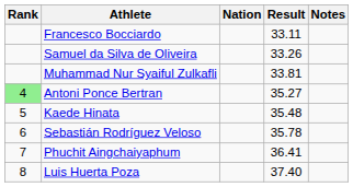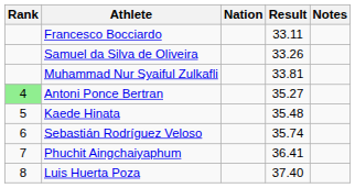 <table class="wikitable sortable" style="text-align:center">
 <tr>
 <th>Rank</th>
 <th>Athlete</th>
 <th>Nation</th>
 <th>Result</th>
 <th>Notes</th>
 </tr>
 <tr>
 <td></td>
 <td align=left><a href='#'>Francesco Bocciardo</a></td>
 <td align=left></td>
 <td>33.11</td>
 <td></td>
 </tr>
 <tr>
 <td></td>
 <td align=left><a href='#'>Samuel da Silva de Oliveira</a></td>
 <td align=left></td>
 <td>33.26</td>
 <td></td>
 </tr>
 <tr>
 <td></td>
 <td align=left><a href='#'>Muhammad Nur Syaiful Zulkafli</a></td>
 <td align=left></td>
 <td>33.81</td>
 <td></td>
 </tr>
 <tr>
 <td style="background: lightgreen;">4</td>
 <td align=left><a href='#'>Antoni Ponce Bertran</a></td>
 <td align=left></td>
 <td>35.27</td>
 <td></td>
 </tr>
 <tr>
 <td>5</td>
 <td align=left><a href='#'>Kaede Hinata</a></td>
 <td align=left></td>
 <td>35.48</td>
 <td></td>
 </tr>
 <tr>
 <td>6</td>
 <td align=left><a href='#'>Sebastián Rodríguez Veloso</a></td>
 <td align=left></td>
-<td>35.78</td>
+<td>35.74</td>
 <td></td>
 </tr>
 <tr>
 <td>7</td>
 <td align=left><a href='#'>Phuchit Aingchaiyaphum</a></td>
 <td align=left></td>
 <td>36.41</td>
 <td></td>
 </tr>
 <tr>
 <td>8</td>
 <td align=left><a href='#'>Luis Huerta Poza</a></td>
 <td align=left></td>
 <td>37.40</td>
 <td></td>
 </tr>
 </table>
